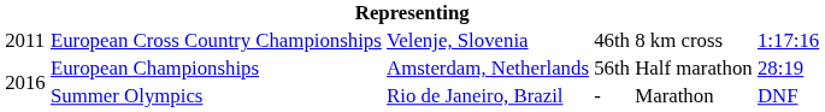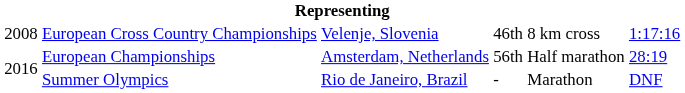 <table>
 <tr>
 <th colspan="6">Representing </th>
 </tr>
 <tr>
-<td>2011</td>
+<td>2008</td>
 <td><a href='#'>European Cross Country Championships</a></td>
 <td><a href='#'>Velenje, Slovenia</a></td>
 <td>46th</td>
 <td>8 km cross</td>
 <td><a href='#'>1:17:16</a></td>
 </tr>
 <tr>
 <td rowspan=2>2016</td>
 <td><a href='#'>European Championships</a></td>
 <td><a href='#'>Amsterdam, Netherlands</a></td>
 <td>56th</td>
 <td>Half marathon</td>
 <td><a href='#'>28:19</a></td>
 </tr>
 <tr>
 <td><a href='#'>Summer Olympics</a></td>
 <td><a href='#'>Rio de Janeiro, Brazil</a></td>
 <td>-</td>
 <td>Marathon</td>
 <td><a href='#'>DNF</a></td>
 </tr>
 </table>
